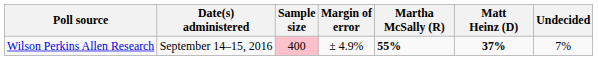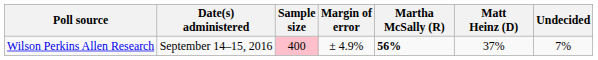 <table class="wikitable">
 <tr>
 <th>Poll source</th>
 <th>Date(s)<br>administered</th>
 <th>Sample<br>size</th>
 <th>Margin of<br>error</th>
 <th style="width:100px;">Martha<br>McSally (R)</th>
 <th style="width:100px;">Matt<br>Heinz (D)</th>
 <th>Undecided</th>
 </tr>
 <tr>
 <td><a href='#'>Wilson Perkins Allen Research</a></td>
 <td align=center>September 14–15, 2016</td>
 <td align=center style="background: pink;">400</td>
 <td align=center>± 4.9%</td>
-<td><strong>55%</strong></td>
-<td align=center><strong>37%</strong></td>
+<td><strong>56%</strong></td>
+<td align=center>37%</td>
 <td align=center>7%</td>
 </tr>
 </table>
